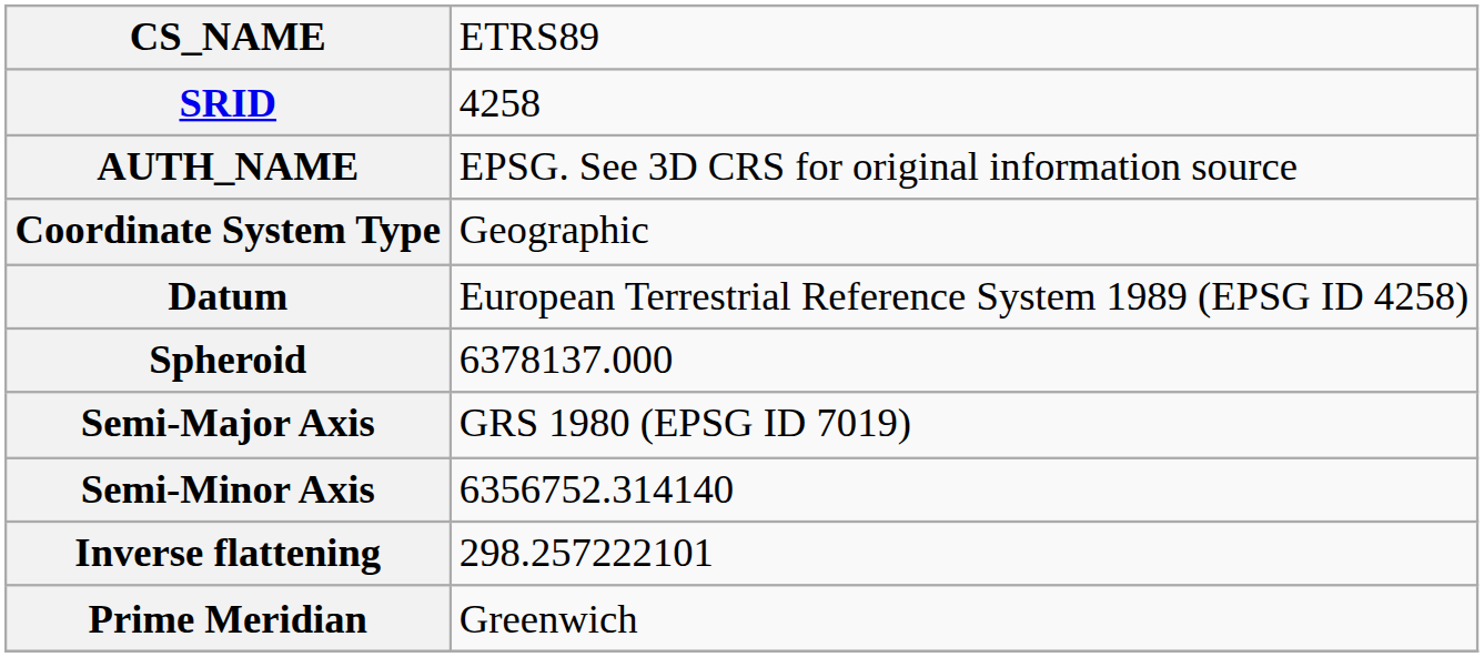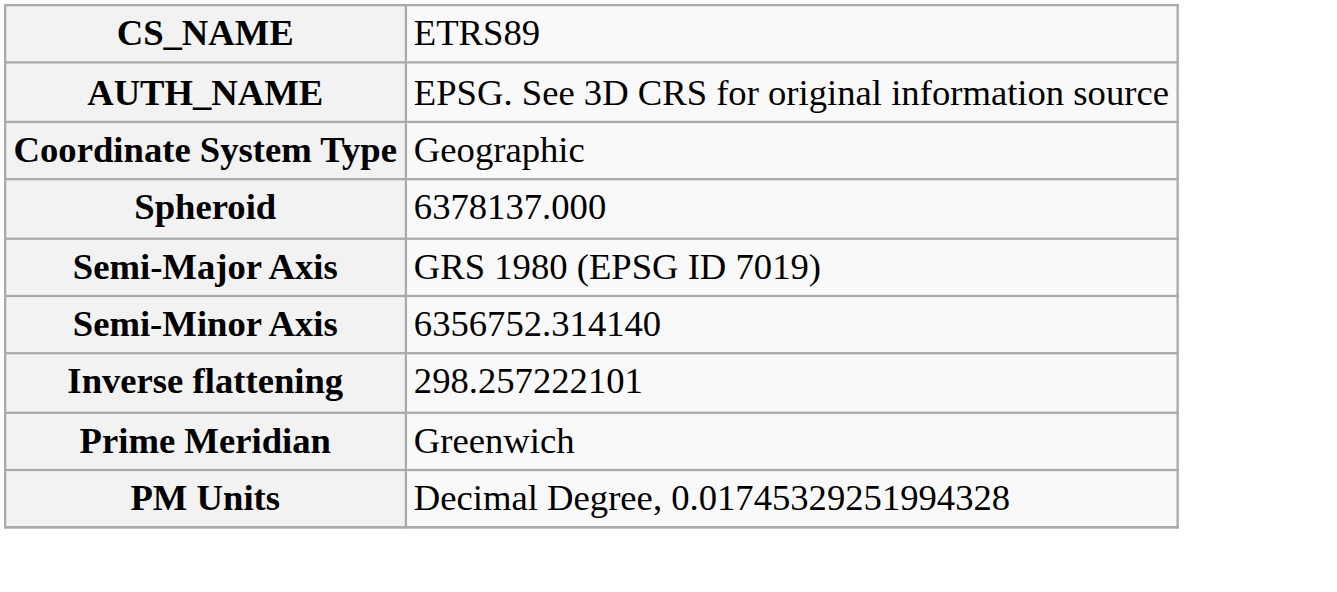 <table border="1" class="wikitable">
 <tr>
 <th>CS_NAME</th>
 <td>ETRS89</td>
-</tr>
-<tr>
-<th><a href='#'>SRID</a></th>
-<td>4258</td>
 </tr>
 <tr>
 <th>AUTH_NAME</th>
 <td>EPSG. See 3D CRS for original information source</td>
 </tr>
 <tr>
 <th>Coordinate System Type</th>
 <td>Geographic</td>
-</tr>
-<tr>
-<th>Datum</th>
-<td>European Terrestrial Reference System 1989 (EPSG ID 4258)</td>
 </tr>
 <tr>
 <th>Spheroid</th>
 <td>6378137.000</td>
 </tr>
 <tr>
 <th>Semi-Major Axis</th>
 <td>GRS 1980 (EPSG ID 7019)</td>
 </tr>
 <tr>
 <th>Semi-Minor Axis</th>
 <td>6356752.314140</td>
 </tr>
 <tr>
 <th>Inverse flattening</th>
 <td>298.257222101</td>
 </tr>
 <tr>
 <th>Prime Meridian</th>
 <td>Greenwich</td>
 </tr>
 <tr>
+<th>PM Units</th>
+<td>Decimal Degree, 0.01745329251994328</td>
+</tr>
+<tr>
 </tr>
 </table>
